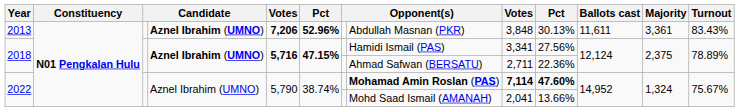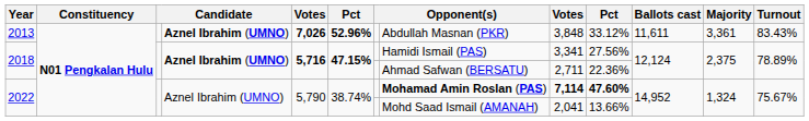 <table class="wikitable" style="margin:0.5em ; font-size:95%">
 <tr>
 <th>Year</th>
 <th>Constituency</th>
 <th colspan=2>Candidate</th>
 <th>Votes</th>
 <th>Pct</th>
 <th colspan=2>Opponent(s)</th>
 <th>Votes</th>
 <th>Pct</th>
 <th>Ballots cast</th>
 <th>Majority</th>
 <th>Turnout</th>
 </tr>
 <tr>
 <td><a href='#'>2013</a></td>
 <td rowspan=5><strong>N01 <a href='#'>Pengkalan Hulu</a></strong></td>
 <td></td>
 <td><strong>Aznel Ibrahim</strong> (<a href='#'><strong>UMNO</strong></a>)</td>
-<td align=right><strong>7,206</strong></td>
+<td align=right><strong>7,026</strong></td>
 <td><strong>52.96%</strong></td>
 <td></td>
 <td>Abdullah Masnan (<a href='#'>PKR</a>)</td>
 <td align=right>3,848</td>
-<td>30.13%</td>
+<td>33.12%</td>
 <td>11,611</td>
 <td>3,361</td>
 <td>83.43%</td>
 </tr>
 <tr>
 <td rowspan="2"><a href='#'>2018</a></td>
 <td rowspan="2" ></td>
 <td rowspan="2"><strong>Aznel Ibrahim</strong> (<a href='#'><strong>UMNO</strong></a>)</td>
 <td rowspan="2" align=right><strong>5,716</strong></td>
 <td rowspan="2"><strong>47.15%</strong></td>
 <td></td>
 <td>Hamidi Ismail (<a href='#'>PAS</a>)</td>
 <td align=right>3,341</td>
 <td>27.56%</td>
 <td rowspan="2">12,124</td>
 <td rowspan="2">2,375</td>
 <td rowspan="2">78.89%</td>
 </tr>
 <tr>
 <td></td>
 <td>Ahmad Safwan (<a href='#'>BERSATU</a>)</td>
 <td align=right>2,711</td>
 <td>22.36%</td>
 </tr>
 <tr>
 <td rowspan=2><a href='#'>2022</a></td>
 <td rowspan=2 ></td>
 <td rowspan=2>Aznel Ibrahim (<a href='#'>UMNO</a>)</td>
 <td rowspan=2 align=right>5,790</td>
 <td rowspan=2>38.74%</td>
 <td bgcolor=></td>
 <td><strong>Mohamad Amin Roslan</strong> (<a href='#'><strong>PAS</strong></a>)</td>
 <td align=right><strong>7,114</strong></td>
 <td><strong>47.60%</strong></td>
 <td rowspan=2>14,952</td>
 <td rowspan=2>1,324</td>
 <td rowspan=2>75.67%</td>
 </tr>
 <tr>
 <td></td>
 <td>Mohd Saad Ismail (<a href='#'>AMANAH</a>)</td>
 <td align=right>2,041</td>
 <td>13.66%</td>
 </tr>
 </table>
